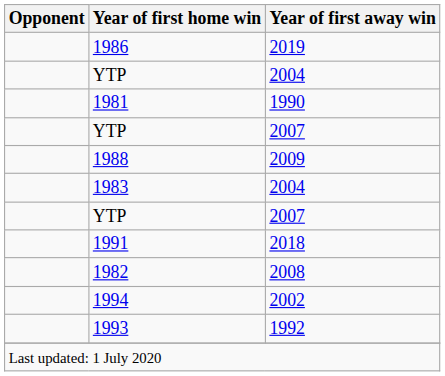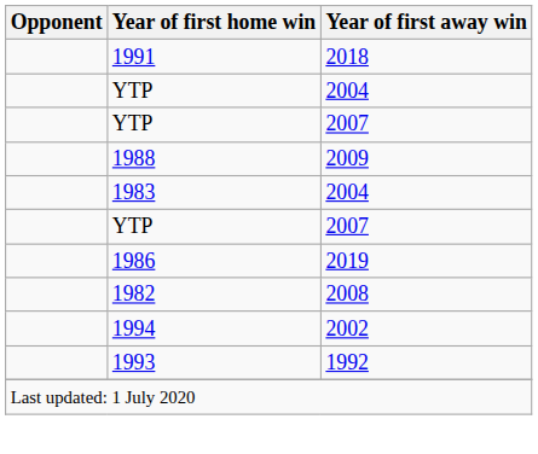 <table class="wikitable sortable">
 <tr>
 <th>Opponent</th>
 <th>Year of first home win</th>
 <th>Year of first away win</th>
 </tr>
 <tr>
 <td></td>
-<td><a href='#'>1986</a></td>
-<td><a href='#'>2019</a></td>
+<td><a href='#'>1991</a></td>
+<td><a href='#'>2018</a></td>
 </tr>
 <tr>
 <td></td>
 <td>YTP</td>
 <td><a href='#'>2004</a></td>
-</tr>
-<tr>
-<td></td>
-<td><a href='#'>1981</a></td>
-<td><a href='#'>1990</a></td>
 </tr>
 <tr>
 <td></td>
 <td>YTP</td>
 <td><a href='#'>2007</a></td>
 </tr>
 <tr>
 <td></td>
 <td><a href='#'>1988</a></td>
 <td><a href='#'>2009</a></td>
 </tr>
 <tr>
 <td></td>
 <td><a href='#'>1983</a></td>
 <td><a href='#'>2004</a></td>
 </tr>
 <tr>
 <td></td>
 <td>YTP</td>
 <td><a href='#'>2007</a></td>
 </tr>
 <tr>
 <td></td>
-<td><a href='#'>1991</a></td>
-<td><a href='#'>2018</a></td>
+<td><a href='#'>1986</a></td>
+<td><a href='#'>2019</a></td>
 </tr>
 <tr>
 <td></td>
 <td><a href='#'>1982</a></td>
 <td><a href='#'>2008</a></td>
 </tr>
 <tr>
 <td></td>
 <td><a href='#'>1994</a></td>
 <td><a href='#'>2002</a></td>
 </tr>
 <tr>
 <td></td>
 <td><a href='#'>1993</a></td>
 <td><a href='#'>1992</a></td>
 </tr>
 <tr>
 </tr>
 <tr class=sortbottom>
 <td colspan=3><small>Last updated: 1 July 2020</small></td>
 </tr>
 </table>
